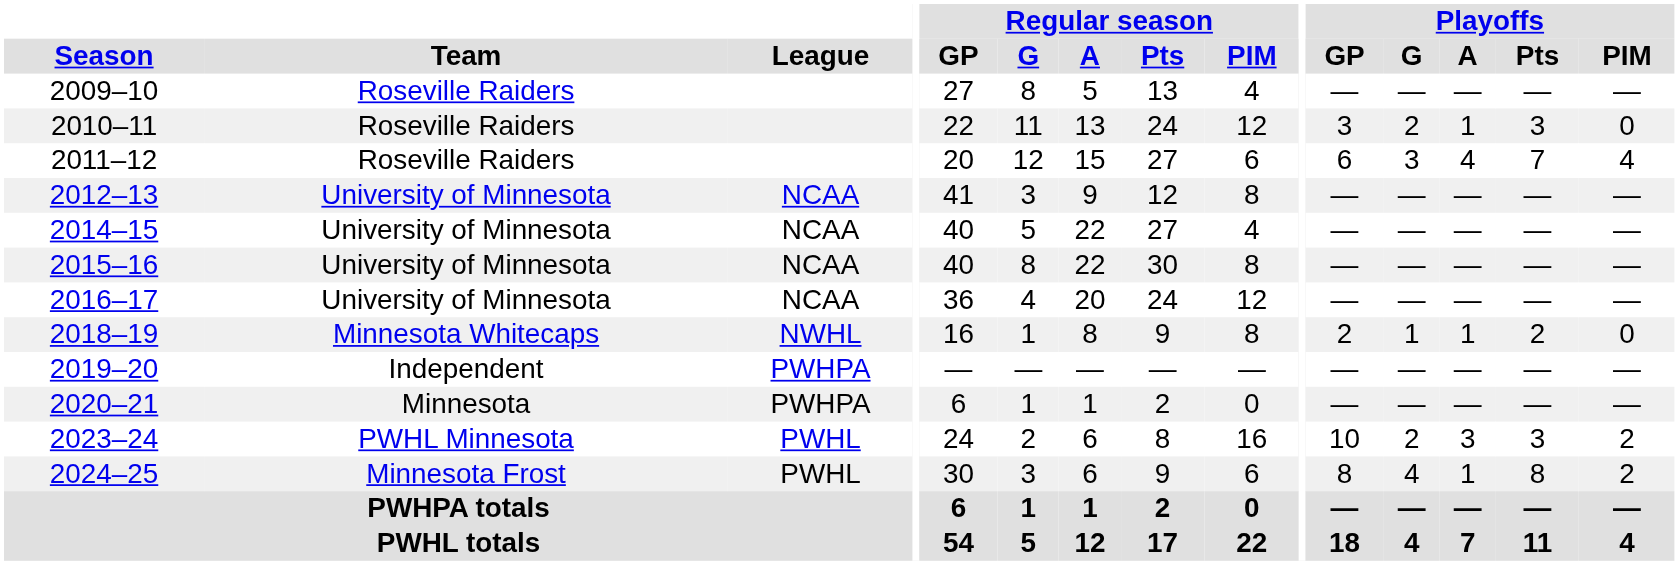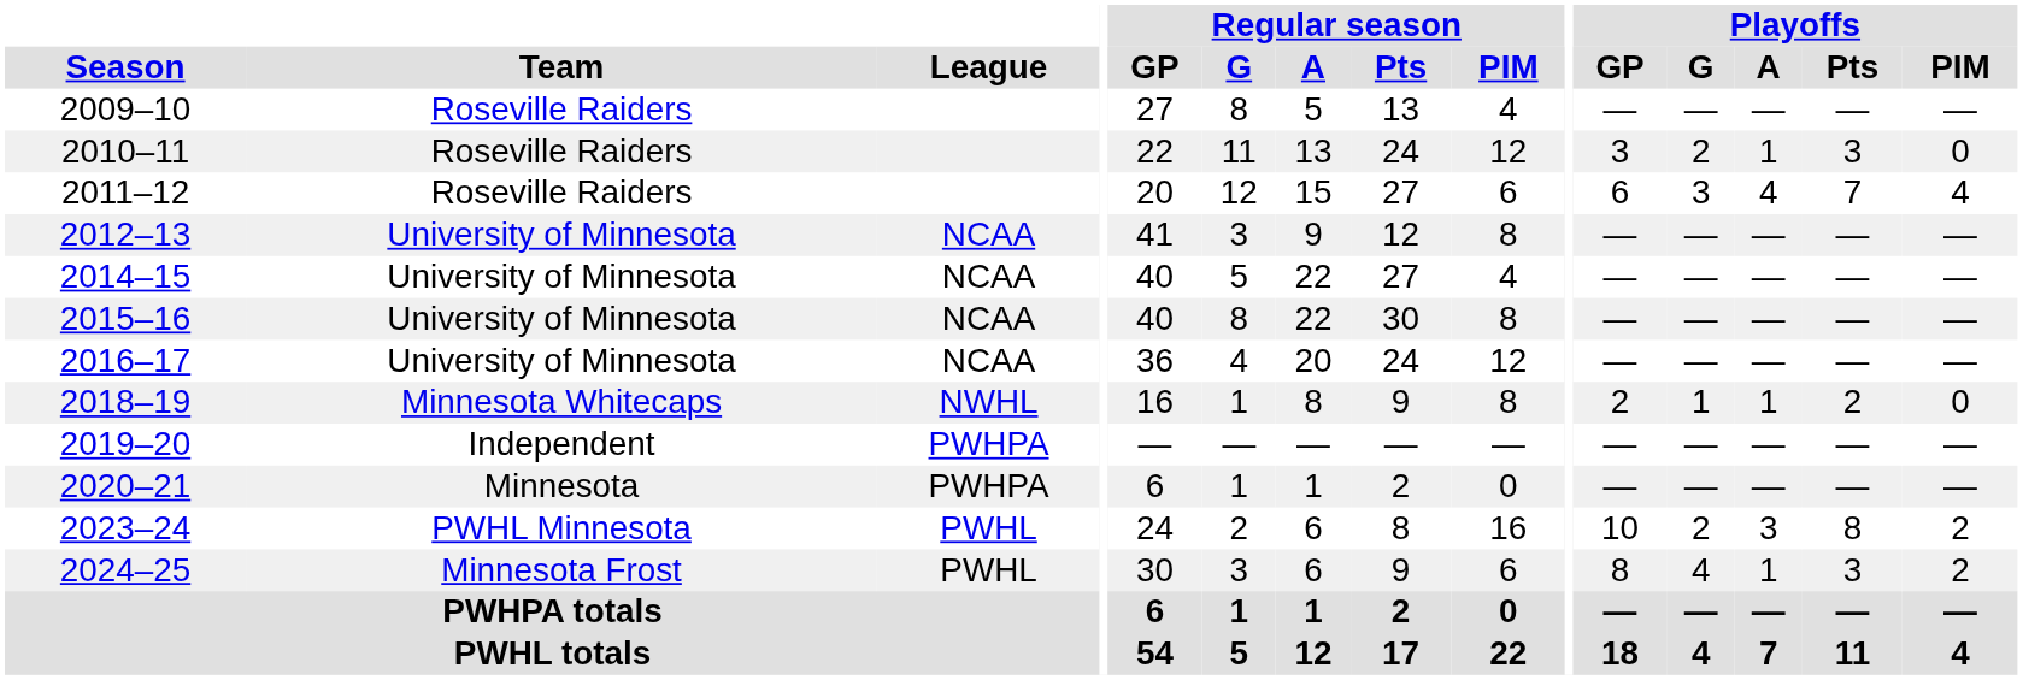 <table border="0" cellpadding="1" cellspacing="0" style="text-align:center; width:60em">
 <tr bgcolor="#e0e0e0">
 <th colspan="3" bgcolor="#ffffff"></th>
 <th rowspan="97" bgcolor="#ffffff"></th>
 <th colspan="5"><a href='#'>Regular season</a></th>
 <th rowspan="97" bgcolor="#ffffff"></th>
 <th colspan="5"><a href='#'>Playoffs</a></th>
 </tr>
 <tr bgcolor="#e0e0e0">
 <th><a href='#'>Season</a></th>
 <th>Team</th>
 <th>League</th>
 <th>GP</th>
 <th><a href='#'>G</a></th>
 <th><a href='#'>A</a></th>
 <th><a href='#'>Pts</a></th>
 <th><a href='#'>PIM</a></th>
 <th>GP</th>
 <th>G</th>
 <th>A</th>
 <th>Pts</th>
 <th>PIM</th>
 </tr>
 <tr>
 <td>2009–10</td>
 <td><a href='#'>Roseville Raiders</a></td>
 <td></td>
 <td>27</td>
 <td>8</td>
 <td>5</td>
 <td>13</td>
 <td>4</td>
 <td>—</td>
 <td>—</td>
 <td>—</td>
 <td>—</td>
 <td>—</td>
 </tr>
 <tr bgcolor="#f0f0f0">
 <td>2010–11</td>
 <td>Roseville Raiders</td>
 <td></td>
 <td>22</td>
 <td>11</td>
 <td>13</td>
 <td>24</td>
 <td>12</td>
 <td>3</td>
 <td>2</td>
 <td>1</td>
 <td>3</td>
 <td>0</td>
 </tr>
 <tr>
 <td>2011–12</td>
 <td>Roseville Raiders</td>
 <td></td>
 <td>20</td>
 <td>12</td>
 <td>15</td>
 <td>27</td>
 <td>6</td>
 <td>6</td>
 <td>3</td>
 <td>4</td>
 <td>7</td>
 <td>4</td>
 </tr>
 <tr bgcolor="#f0f0f0">
 <td><a href='#'>2012–13</a></td>
 <td><a href='#'>University of Minnesota</a></td>
 <td><a href='#'>NCAA</a></td>
 <td>41</td>
 <td>3</td>
 <td>9</td>
 <td>12</td>
 <td>8</td>
 <td>—</td>
 <td>—</td>
 <td>—</td>
 <td>—</td>
 <td>—</td>
 </tr>
 <tr>
 <td><a href='#'>2014–15</a></td>
 <td>University of Minnesota</td>
 <td>NCAA</td>
 <td>40</td>
 <td>5</td>
 <td>22</td>
 <td>27</td>
 <td>4</td>
 <td>—</td>
 <td>—</td>
 <td>—</td>
 <td>—</td>
 <td>—</td>
 </tr>
 <tr bgcolor="#f0f0f0">
 <td><a href='#'>2015–16</a></td>
 <td>University of Minnesota</td>
 <td>NCAA</td>
 <td>40</td>
 <td>8</td>
 <td>22</td>
 <td>30</td>
 <td>8</td>
 <td>—</td>
 <td>—</td>
 <td>—</td>
 <td>—</td>
 <td>—</td>
 </tr>
 <tr>
 <td><a href='#'>2016–17</a></td>
 <td>University of Minnesota</td>
 <td>NCAA</td>
 <td>36</td>
 <td>4</td>
 <td>20</td>
 <td>24</td>
 <td>12</td>
 <td>—</td>
 <td>—</td>
 <td>—</td>
 <td>—</td>
 <td>—</td>
 </tr>
 <tr bgcolor="#f0f0f0">
 <td><a href='#'>2018–19</a></td>
 <td><a href='#'>Minnesota Whitecaps</a></td>
 <td><a href='#'>NWHL</a></td>
 <td>16</td>
 <td>1</td>
 <td>8</td>
 <td>9</td>
 <td>8</td>
 <td>2</td>
 <td>1</td>
 <td>1</td>
 <td>2</td>
 <td>0</td>
 </tr>
 <tr>
 <td><a href='#'>2019–20</a></td>
 <td>Independent</td>
 <td><a href='#'>PWHPA</a></td>
 <td>—</td>
 <td>—</td>
 <td>—</td>
 <td>—</td>
 <td>—</td>
 <td>—</td>
 <td>—</td>
 <td>—</td>
 <td>—</td>
 <td>—</td>
 </tr>
 <tr bgcolor="#f0f0f0">
 <td><a href='#'>2020–21</a></td>
 <td>Minnesota</td>
 <td>PWHPA</td>
 <td>6</td>
 <td>1</td>
 <td>1</td>
 <td>2</td>
 <td>0</td>
 <td>—</td>
 <td>—</td>
 <td>—</td>
 <td>—</td>
 <td>—</td>
 </tr>
 <tr>
 <td><a href='#'>2023–24</a></td>
 <td><a href='#'>PWHL Minnesota</a></td>
 <td><a href='#'>PWHL</a></td>
 <td>24</td>
 <td>2</td>
 <td>6</td>
 <td>8</td>
 <td>16</td>
 <td>10</td>
 <td>2</td>
 <td>3</td>
-<td>3</td>
+<td>8</td>
 <td>2</td>
 </tr>
 <tr bgcolor="#f0f0f0">
 <td><a href='#'>2024–25</a></td>
 <td><a href='#'>Minnesota Frost</a></td>
 <td>PWHL</td>
 <td>30</td>
 <td>3</td>
 <td>6</td>
 <td>9</td>
 <td>6</td>
 <td>8</td>
 <td>4</td>
 <td>1</td>
-<td>8</td>
+<td>3</td>
 <td>2</td>
 </tr>
 <tr bgcolor="#e0e0e0">
 <th colspan="3">PWHPA totals</th>
 <th>6</th>
 <th>1</th>
 <th>1</th>
 <th>2</th>
 <th>0</th>
 <th>—</th>
 <th>—</th>
 <th>—</th>
 <th>—</th>
 <th>—</th>
 </tr>
 <tr bgcolor="#e0e0e0">
 <th colspan="3">PWHL totals</th>
 <th>54</th>
 <th>5</th>
 <th>12</th>
 <th>17</th>
 <th>22</th>
 <th>18</th>
 <th>4</th>
 <th>7</th>
 <th>11</th>
 <th>4</th>
 </tr>
 </table>
